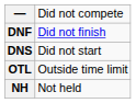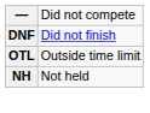 <table class="wikitable">
 <tr>
 <th scope="row">—</th>
 <td>Did not compete</td>
 </tr>
 <tr>
 <th scope="row">DNF</th>
 <td><a href='#'>Did not finish</a></td>
 </tr>
 <tr>
-<th scope="row">DNS</th>
-<td>Did not start</td>
-</tr>
-<tr>
 <th scope="row">OTL</th>
 <td>Outside time limit</td>
 </tr>
 <tr>
 <th scope="row">NH</th>
 <td>Not held</td>
 </tr>
 </table>
